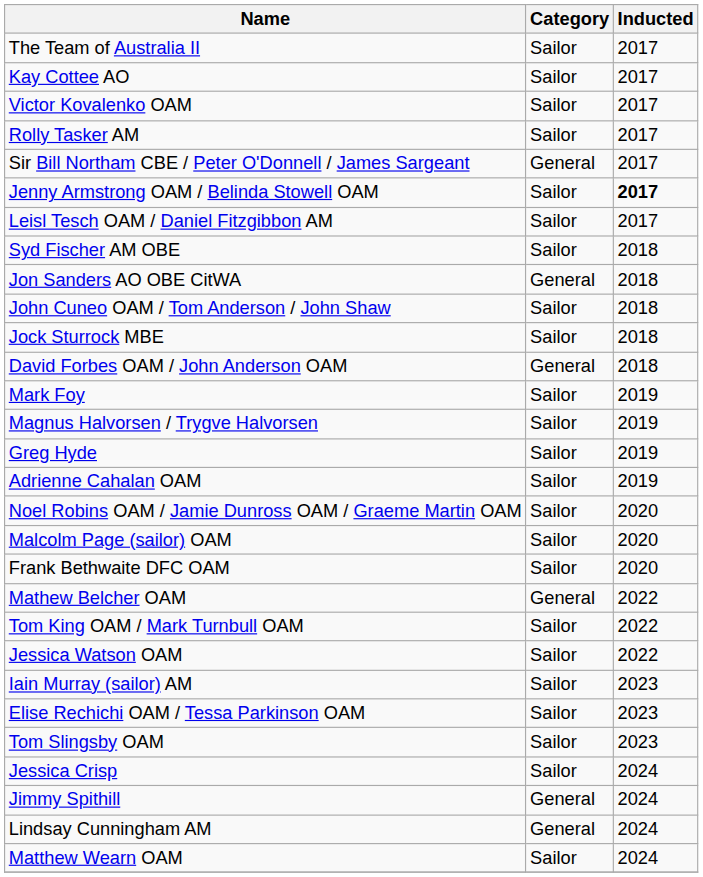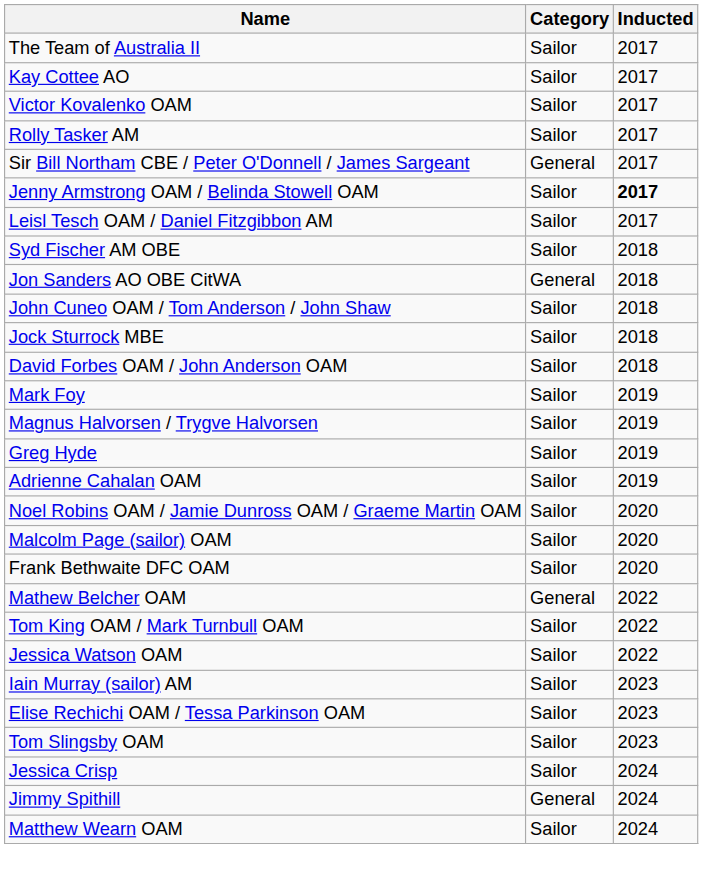 <table class="wikitable">
 <tr>
 <th>Name</th>
 <th>Category</th>
 <th>Inducted</th>
 </tr>
 <tr>
 <td>The Team of <a href='#'>Australia II</a></td>
 <td>Sailor</td>
 <td>2017</td>
 </tr>
 <tr>
 <td><a href='#'>Kay Cottee</a> AO</td>
 <td>Sailor</td>
 <td>2017</td>
 </tr>
 <tr>
 <td><a href='#'>Victor Kovalenko</a> OAM</td>
 <td>Sailor</td>
 <td>2017</td>
 </tr>
 <tr>
 <td><a href='#'>Rolly Tasker</a> AM</td>
 <td>Sailor</td>
 <td>2017</td>
 </tr>
 <tr>
 <td>Sir <a href='#'>Bill Northam</a> CBE / <a href='#'>Peter O'Donnell</a> / <a href='#'>James Sargeant</a></td>
 <td>General</td>
 <td>2017</td>
 </tr>
 <tr>
 <td><a href='#'>Jenny Armstrong</a> OAM / <a href='#'>Belinda Stowell</a> OAM</td>
 <td>Sailor</td>
 <td><strong>2017</strong></td>
 </tr>
 <tr>
 <td><a href='#'>Leisl Tesch</a> OAM / <a href='#'>Daniel Fitzgibbon</a> AM</td>
 <td>Sailor</td>
 <td>2017</td>
 </tr>
 <tr>
 <td><a href='#'>Syd Fischer</a> AM OBE</td>
 <td>Sailor</td>
 <td>2018</td>
 </tr>
 <tr>
 <td><a href='#'>Jon Sanders</a> AO OBE CitWA</td>
 <td>General</td>
 <td>2018</td>
 </tr>
 <tr>
 <td><a href='#'>John Cuneo</a> OAM / <a href='#'>Tom Anderson</a> / <a href='#'>John Shaw</a></td>
 <td>Sailor</td>
 <td>2018</td>
 </tr>
 <tr>
 <td><a href='#'>Jock Sturrock</a> MBE</td>
 <td>Sailor</td>
 <td>2018</td>
 </tr>
 <tr>
 <td><a href='#'>David Forbes</a> OAM / <a href='#'>John Anderson</a> OAM</td>
-<td>General</td>
+<td>Sailor</td>
 <td>2018</td>
 </tr>
 <tr>
 <td><a href='#'>Mark Foy</a></td>
 <td>Sailor</td>
 <td>2019</td>
 </tr>
 <tr>
 <td><a href='#'>Magnus Halvorsen</a> / <a href='#'>Trygve Halvorsen</a></td>
 <td>Sailor</td>
 <td>2019</td>
 </tr>
 <tr>
 <td><a href='#'>Greg Hyde</a></td>
 <td>Sailor</td>
 <td>2019</td>
 </tr>
 <tr>
 <td><a href='#'>Adrienne Cahalan</a> OAM</td>
 <td>Sailor</td>
 <td>2019</td>
 </tr>
 <tr>
 <td><a href='#'>Noel Robins</a> OAM / <a href='#'>Jamie Dunross</a> OAM / <a href='#'>Graeme Martin</a> OAM</td>
 <td>Sailor</td>
 <td>2020</td>
 </tr>
 <tr>
 <td><a href='#'>Malcolm Page (sailor)</a> OAM</td>
 <td>Sailor</td>
 <td>2020</td>
 </tr>
 <tr>
 <td>Frank Bethwaite DFC OAM</td>
 <td>Sailor</td>
 <td>2020</td>
 </tr>
 <tr>
 <td><a href='#'>Mathew Belcher</a> OAM</td>
 <td>General</td>
 <td>2022</td>
 </tr>
 <tr>
 <td><a href='#'>Tom King</a> OAM / <a href='#'>Mark Turnbull</a> OAM</td>
 <td>Sailor</td>
 <td>2022</td>
 </tr>
 <tr>
 <td><a href='#'>Jessica Watson</a> OAM</td>
 <td>Sailor</td>
 <td>2022</td>
 </tr>
 <tr>
 <td><a href='#'>Iain Murray (sailor)</a> AM</td>
 <td>Sailor</td>
 <td>2023</td>
 </tr>
 <tr>
 <td><a href='#'>Elise Rechichi</a> OAM / <a href='#'>Tessa Parkinson</a> OAM</td>
 <td>Sailor</td>
 <td>2023</td>
 </tr>
 <tr>
 <td><a href='#'>Tom Slingsby</a> OAM</td>
 <td>Sailor</td>
 <td>2023</td>
 </tr>
 <tr>
 <td><a href='#'>Jessica Crisp</a></td>
 <td>Sailor</td>
 <td>2024</td>
 </tr>
 <tr>
 <td><a href='#'>Jimmy Spithill</a></td>
 <td>General</td>
 <td>2024</td>
 </tr>
 <tr>
-<td>Lindsay Cunningham AM</td>
-<td>General</td>
-<td>2024</td>
-</tr>
-<tr>
 <td><a href='#'>Matthew Wearn</a> OAM</td>
 <td>Sailor</td>
 <td>2024</td>
 </tr>
 <tr>
 </tr>
 </table>
